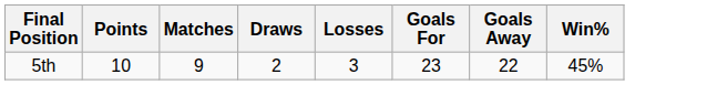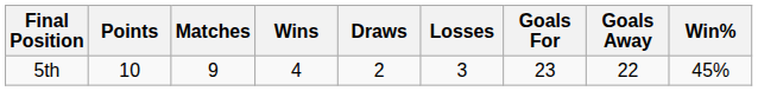 <table class="wikitable" style="font-size: 95%; text-align: center;">
 <tr>
 <th width=60>Final Position</th>
 <th width=60>Points</th>
 <th width=60>Matches</th>
+<th width=60>Wins</th>
 <th width=60>Draws</th>
 <th width=60>Losses</th>
 <th width=60>Goals For</th>
 <th width=60>Goals Away</th>
 <th width=60>Win%</th>
 </tr>
 <tr>
 <td>5th</td>
 <td>10</td>
 <td>9</td>
+<td>4</td>
 <td>2</td>
 <td>3</td>
 <td>23</td>
 <td>22</td>
 <td>45%</td>
 </tr>
 </table>
